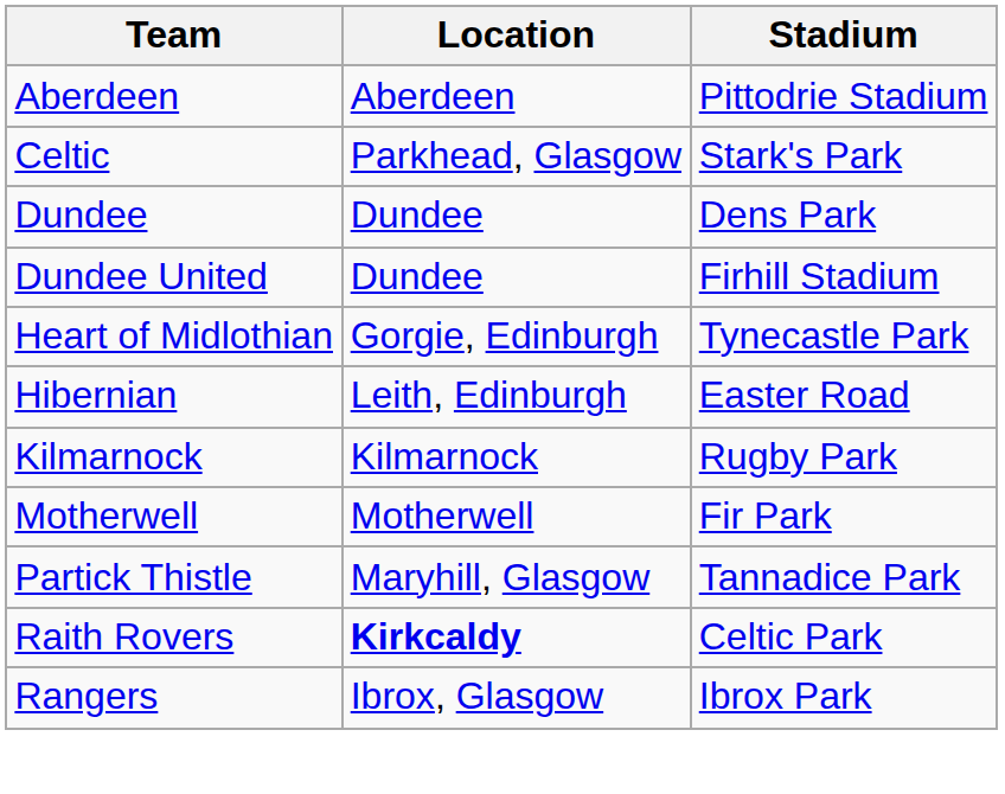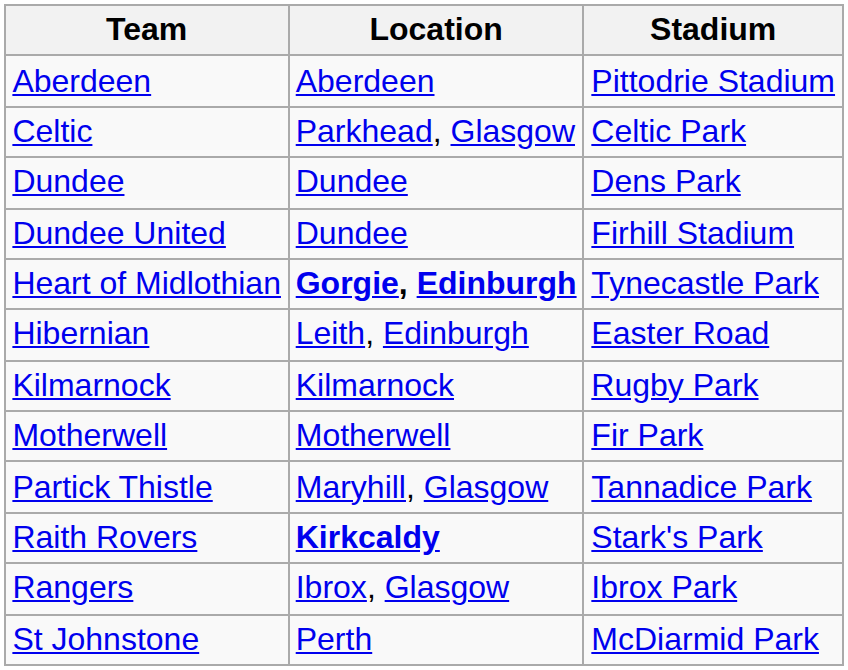 <table class="wikitable sortable">
 <tr>
 <th>Team</th>
 <th>Location</th>
 <th>Stadium</th>
 </tr>
 <tr>
 <td><a href='#'>Aberdeen</a></td>
 <td><a href='#'>Aberdeen</a></td>
 <td><a href='#'>Pittodrie Stadium</a></td>
 </tr>
 <tr>
 <td><a href='#'>Celtic</a></td>
 <td><a href='#'>Parkhead</a>, <a href='#'>Glasgow</a></td>
-<td><a href='#'>Stark's Park</a></td>
+<td><a href='#'>Celtic Park</a></td>
 </tr>
 <tr>
 <td><a href='#'>Dundee</a></td>
 <td><a href='#'>Dundee</a></td>
 <td><a href='#'>Dens Park</a></td>
 </tr>
 <tr>
 <td><a href='#'>Dundee United</a></td>
 <td><a href='#'>Dundee</a></td>
 <td><a href='#'>Firhill Stadium</a></td>
 </tr>
 <tr>
 <td><a href='#'>Heart of Midlothian</a></td>
-<td><a href='#'>Gorgie</a>, <a href='#'>Edinburgh</a></td>
+<td><strong><a href='#'>Gorgie</a>, <a href='#'>Edinburgh</a></strong></td>
 <td><a href='#'>Tynecastle Park</a></td>
 </tr>
 <tr>
 <td><a href='#'>Hibernian</a></td>
 <td><a href='#'>Leith</a>, <a href='#'>Edinburgh</a></td>
 <td><a href='#'>Easter Road</a></td>
 </tr>
 <tr>
 <td><a href='#'>Kilmarnock</a></td>
 <td><a href='#'>Kilmarnock</a></td>
 <td><a href='#'>Rugby Park</a></td>
 </tr>
 <tr>
 <td><a href='#'>Motherwell</a></td>
 <td><a href='#'>Motherwell</a></td>
 <td><a href='#'>Fir Park</a></td>
 </tr>
 <tr>
 <td><a href='#'>Partick Thistle</a></td>
 <td><a href='#'>Maryhill</a>, <a href='#'>Glasgow</a></td>
 <td><a href='#'>Tannadice Park</a></td>
 </tr>
 <tr>
 <td><a href='#'>Raith Rovers</a></td>
 <td><strong><a href='#'>Kirkcaldy</a></strong></td>
-<td><a href='#'>Celtic Park</a></td>
+<td><a href='#'>Stark's Park</a></td>
 </tr>
 <tr>
 <td><a href='#'>Rangers</a></td>
 <td><a href='#'>Ibrox</a>, <a href='#'>Glasgow</a></td>
 <td><a href='#'>Ibrox Park</a></td>
 </tr>
+<tr>
+<td><a href='#'>St Johnstone</a></td>
+<td><a href='#'>Perth</a></td>
+<td><a href='#'>McDiarmid Park</a></td>
+</tr>
 </table>
